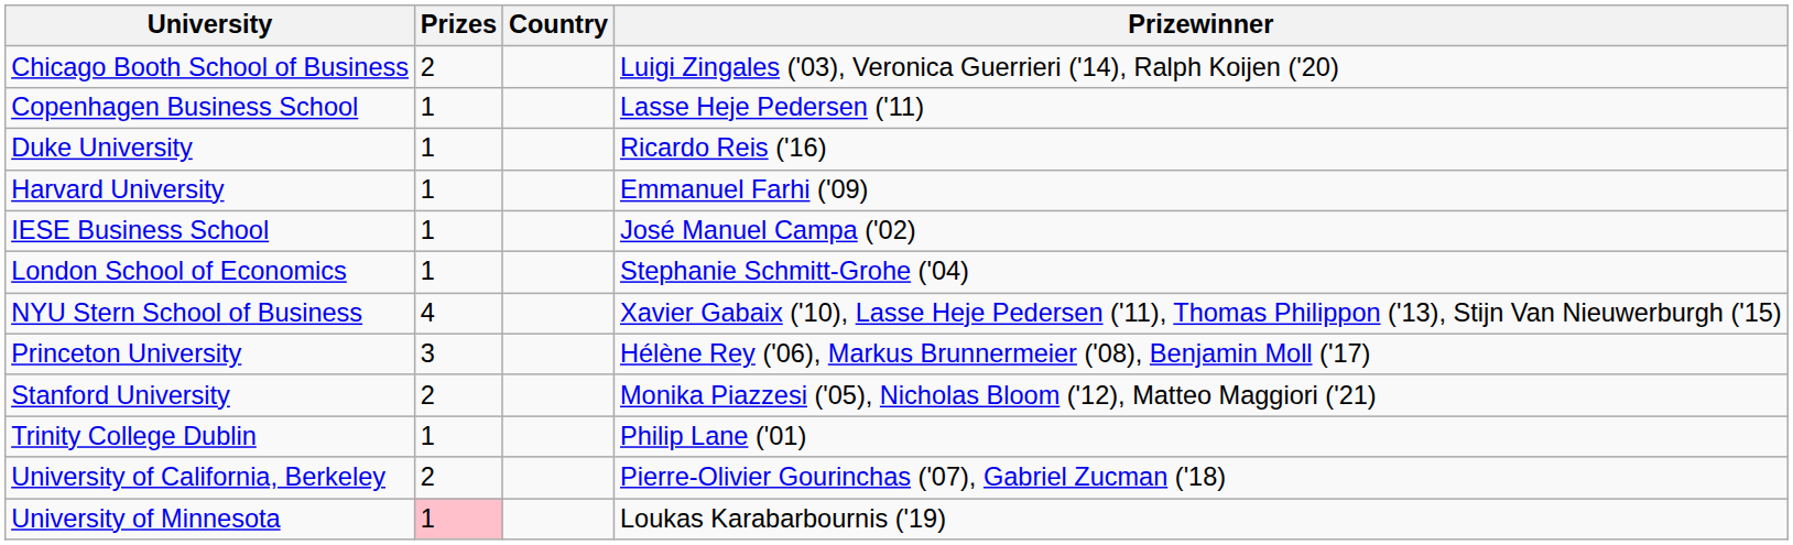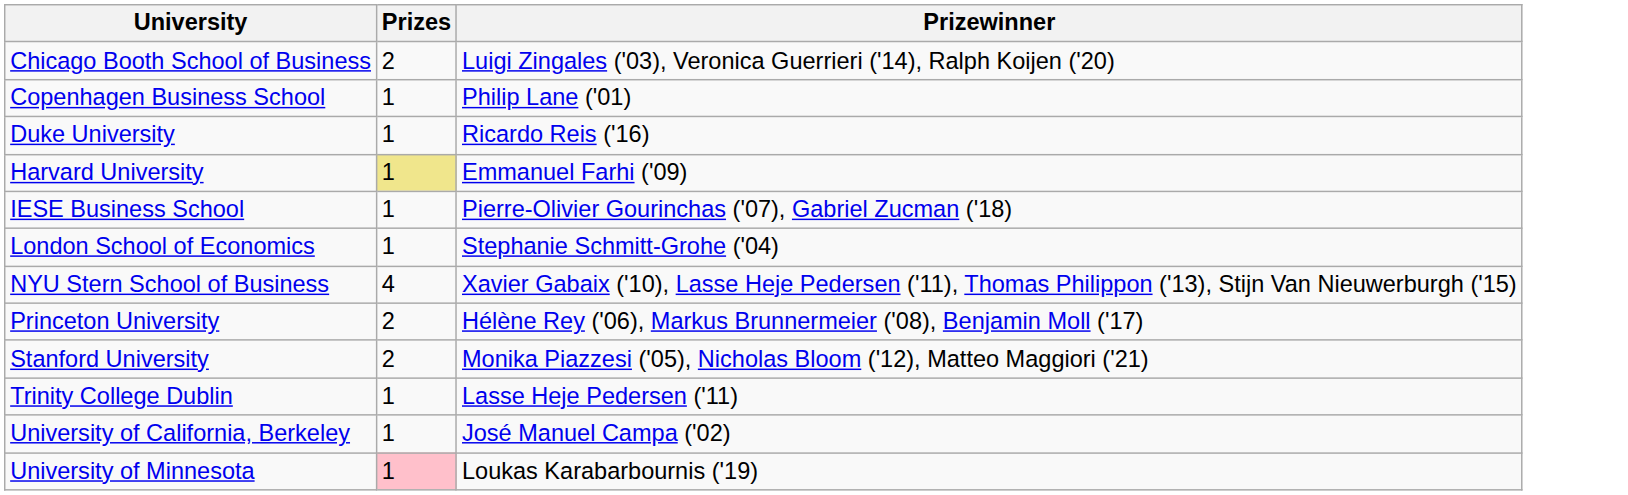 <table class="wikitable sortable">
 <tr>
 <th>University</th>
 <th>Prizes</th>
-<th>Country</th>
 <th scope="col" class="unsortable">Prizewinner</th>
 </tr>
 <tr>
 <td><a href='#'>Chicago Booth School of Business</a></td>
 <td>2</td>
-<td></td>
 <td><a href='#'>Luigi Zingales</a> ('03), Veronica Guerrieri ('14), Ralph Koijen ('20)</td>
 </tr>
 <tr>
 <td><a href='#'>Copenhagen Business School</a></td>
 <td>1</td>
-<td></td>
-<td><a href='#'>Lasse Heje Pedersen</a> ('11)</td>
+<td><a href='#'>Philip Lane</a> ('01)</td>
 </tr>
 <tr>
 <td><a href='#'>Duke University</a></td>
 <td>1</td>
-<td></td>
 <td><a href='#'>Ricardo Reis</a> ('16)</td>
 </tr>
 <tr>
 <td><a href='#'>Harvard University</a></td>
-<td>1</td>
-<td></td>
+<td style="background: khaki;">1</td>
 <td><a href='#'>Emmanuel Farhi</a> ('09)</td>
 </tr>
 <tr>
 <td><a href='#'>IESE Business School</a></td>
 <td>1</td>
-<td></td>
-<td><a href='#'>José Manuel Campa</a> ('02)</td>
+<td><a href='#'>Pierre-Olivier Gourinchas</a> ('07), <a href='#'>Gabriel Zucman</a> ('18)</td>
 </tr>
 <tr>
 <td><a href='#'>London School of Economics</a></td>
 <td>1</td>
-<td></td>
 <td><a href='#'>Stephanie Schmitt-Grohe</a> ('04)</td>
 </tr>
 <tr>
 <td><a href='#'>NYU Stern School of Business</a></td>
 <td>4</td>
-<td></td>
 <td><a href='#'>Xavier Gabaix</a> ('10), <a href='#'>Lasse Heje Pedersen</a> ('11), <a href='#'>Thomas Philippon</a> ('13), Stijn Van Nieuwerburgh ('15)</td>
 </tr>
 <tr>
 <td><a href='#'>Princeton University</a></td>
-<td>3</td>
-<td></td>
+<td>2</td>
 <td><a href='#'>Hélène Rey</a> ('06), <a href='#'>Markus Brunnermeier</a> ('08), <a href='#'>Benjamin Moll</a> ('17)</td>
 </tr>
 <tr>
 <td><a href='#'>Stanford University</a></td>
 <td>2</td>
-<td></td>
 <td><a href='#'>Monika Piazzesi</a> ('05), <a href='#'>Nicholas Bloom</a> ('12), Matteo Maggiori ('21)</td>
 </tr>
 <tr>
 <td><a href='#'>Trinity College Dublin</a></td>
 <td>1</td>
-<td></td>
-<td><a href='#'>Philip Lane</a> ('01)</td>
+<td><a href='#'>Lasse Heje Pedersen</a> ('11)</td>
 </tr>
 <tr>
 <td><a href='#'>University of California, Berkeley</a></td>
-<td>2</td>
-<td></td>
-<td><a href='#'>Pierre-Olivier Gourinchas</a> ('07), <a href='#'>Gabriel Zucman</a> ('18)</td>
+<td>1</td>
+<td><a href='#'>José Manuel Campa</a> ('02)</td>
 </tr>
 <tr>
 <td><a href='#'>University of Minnesota</a></td>
 <td style="background: pink;">1</td>
-<td></td>
 <td>Loukas Karabarbournis ('19)</td>
 </tr>
 </table>
